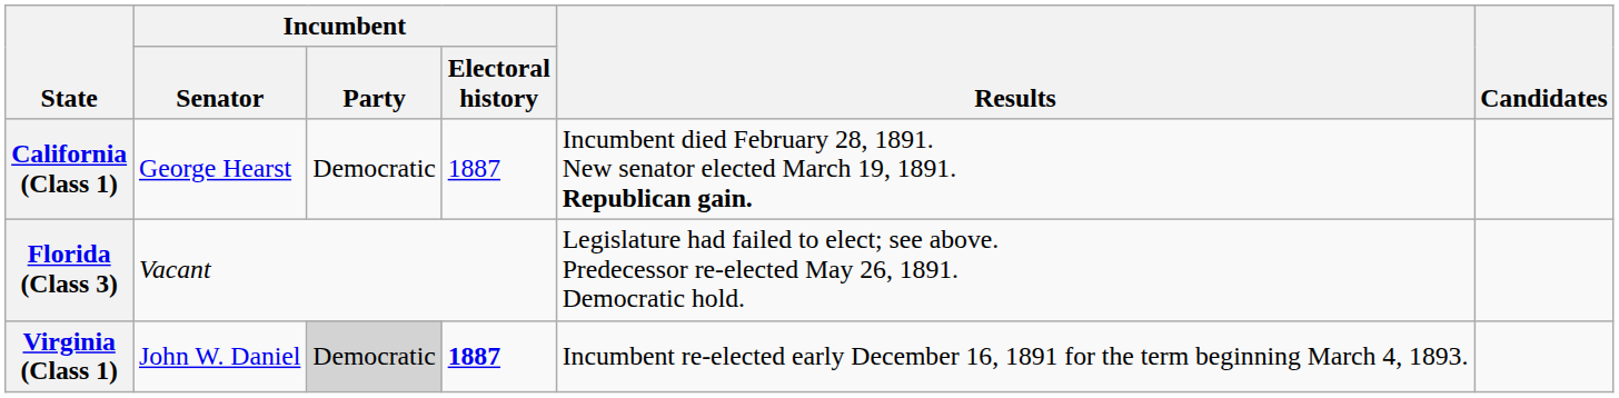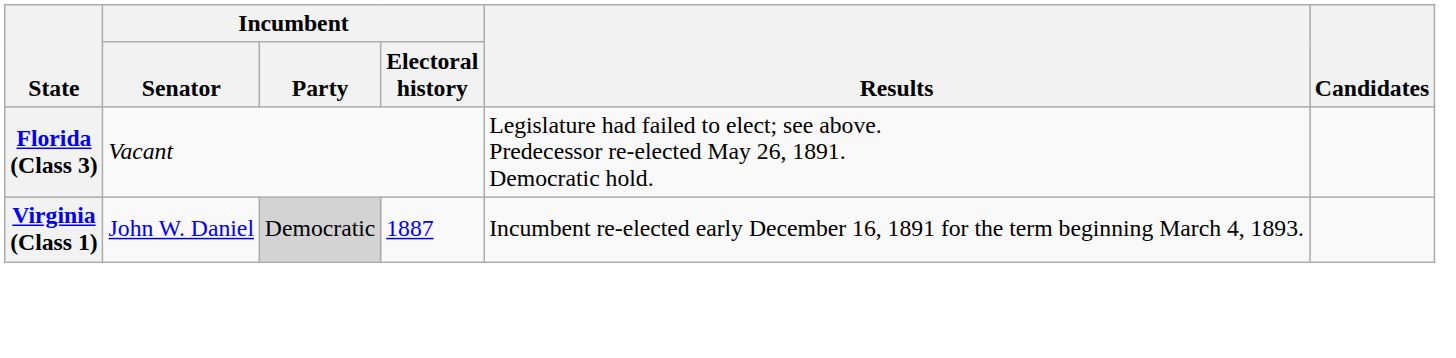 <table class=wikitable>
 <tr valign=bottom>
 <th rowspan=2>State</th>
 <th colspan=3>Incumbent</th>
 <th rowspan=2>Results</th>
 <th rowspan=2>Candidates</th>
 </tr>
 <tr valign=bottom>
 <th>Senator</th>
 <th>Party</th>
 <th>Electoral<br>history</th>
 </tr>
 <tr>
-<th><a href='#'>California</a><br>(Class 1)</th>
-<td><a href='#'>George Hearst</a></td>
-<td>Democratic</td>
-<td nowrap><a href='#'>1887</a></td>
-<td>Incumbent died February 28, 1891.<br>New senator elected March 19, 1891.<br><strong>Republican gain.</strong></td>
-<td nowrap></td>
-</tr>
-<tr>
 <th><a href='#'>Florida</a><br>(Class 3)</th>
 <td colspan=3><em>Vacant</em></td>
 <td>Legislature had failed to elect; see above.<br>Predecessor re-elected May 26, 1891.<br>Democratic hold.</td>
 <td nowrap></td>
 </tr>
 <tr>
 <th><a href='#'>Virginia</a><br>(Class 1)</th>
 <td><a href='#'>John W. Daniel</a></td>
 <td style="background: lightgrey;">Democratic</td>
-<td><strong><a href='#'>1887</a></strong></td>
+<td><a href='#'>1887</a></td>
 <td>Incumbent re-elected early December 16, 1891 for the term beginning March 4, 1893.</td>
 <td nowrap></td>
 </tr>
 </table>
